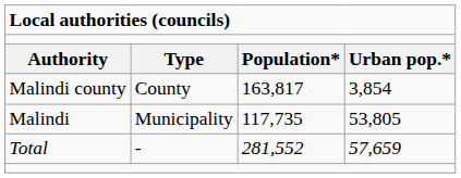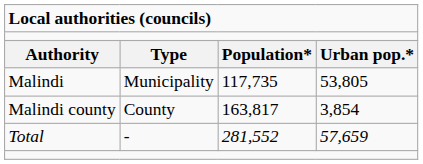 <table class="wikitable">
 <tr>
 <td colspan="4"><strong>Local authorities (councils)</strong></td>
 </tr>
 <tr>
 <td colspan="4"></td>
 </tr>
 <tr>
 <th>Authority</th>
 <th>Type</th>
 <th>Population*</th>
 <th>Urban pop.*</th>
 </tr>
 <tr>
+<td>Malindi</td>
+<td>Municipality</td>
+<td>117,735</td>
+<td>53,805</td>
+</tr>
+<tr>
 <td>Malindi county</td>
 <td>County</td>
 <td>163,817</td>
 <td>3,854</td>
-</tr>
-<tr>
-<td>Malindi</td>
-<td>Municipality</td>
-<td>117,735</td>
-<td>53,805</td>
 </tr>
 <tr>
 <td><em>Total</em></td>
 <td>-</td>
 <td><em>281,552</em></td>
 <td><em>57,659</em></td>
 </tr>
 <tr>
 <td colspan="4"></td>
 </tr>
 </table>
